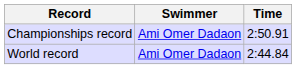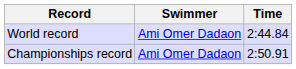 <table class="wikitable">
 <tr>
 <th>Record</th>
 <th>Swimmer</th>
 <th>Time</th>
 </tr>
 <tr bgcolor="ddddff">
+<td>World record</td>
+<td><a href='#'>Ami Omer Dadaon</a> </td>
+<td>2:44.84</td>
+</tr>
+<tr bgcolor="ddddff">
 <td>Championships record</td>
 <td><a href='#'>Ami Omer Dadaon</a> </td>
 <td>2:50.91</td>
 </tr>
-<tr bgcolor="ddddff">
-<td>World record</td>
-<td><a href='#'>Ami Omer Dadaon</a> </td>
-<td>2:44.84</td>
-</tr>
 </table>
